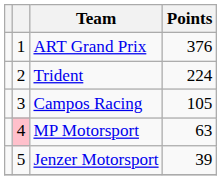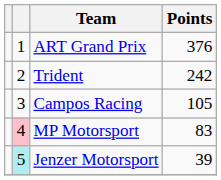 <table class="wikitable" style="font-size: 85%;">
 <tr>
 <th></th>
 <th></th>
 <th>Team</th>
 <th>Points</th>
 </tr>
 <tr>
 <td align="left"></td>
 <td align="center">1</td>
 <td> <a href='#'>ART Grand Prix</a></td>
 <td align="right">376</td>
 </tr>
 <tr>
 <td align="left"></td>
 <td align="center">2</td>
 <td> <a href='#'>Trident</a></td>
-<td align="right">224</td>
+<td align="right">242</td>
 </tr>
 <tr>
 <td align="left"></td>
 <td align="center">3</td>
 <td> <a href='#'>Campos Racing</a></td>
 <td align="right">105</td>
 </tr>
 <tr>
 <td align="left"></td>
 <td align="center" style="background: pink;">4</td>
 <td> <a href='#'>MP Motorsport</a></td>
-<td align="right">63</td>
+<td align="right">83</td>
 </tr>
 <tr>
 <td align="left"></td>
-<td align="center">5</td>
+<td align="center" style="background: paleturquoise;">5</td>
 <td> <a href='#'>Jenzer Motorsport</a></td>
 <td align="right">39</td>
 </tr>
 <tr>
 </tr>
 </table>
